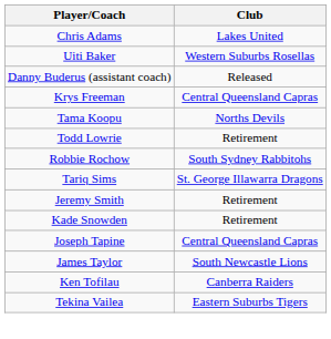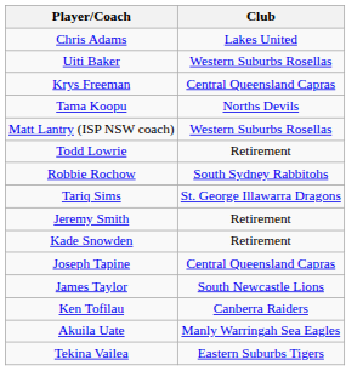 <table class="wikitable sortable" style="text-align: center; font-size:90%">
 <tr style="background:#efefef;">
 <th>Player/Coach</th>
 <th>Club</th>
 </tr>
 <tr>
 <td><a href='#'>Chris Adams</a></td>
 <td><a href='#'>Lakes United</a></td>
 </tr>
 <tr>
 <td><a href='#'>Uiti Baker</a></td>
 <td><a href='#'>Western Suburbs Rosellas</a></td>
 </tr>
 <tr>
-<td><a href='#'>Danny Buderus</a> (assistant coach)</td>
-<td>Released</td>
-</tr>
-<tr>
 <td><a href='#'>Krys Freeman</a></td>
 <td><a href='#'>Central Queensland Capras</a></td>
 </tr>
 <tr>
 <td><a href='#'>Tama Koopu</a></td>
 <td><a href='#'>Norths Devils</a></td>
+</tr>
+<tr>
+<td><a href='#'>Matt Lantry</a> (ISP NSW coach)</td>
+<td><a href='#'>Western Suburbs Rosellas</a></td>
 </tr>
 <tr>
 <td><a href='#'>Todd Lowrie</a></td>
 <td>Retirement</td>
 </tr>
 <tr>
 <td><a href='#'>Robbie Rochow</a></td>
 <td><a href='#'>South Sydney Rabbitohs</a></td>
 </tr>
 <tr>
 <td><a href='#'>Tariq Sims</a></td>
 <td><a href='#'>St. George Illawarra Dragons</a></td>
 </tr>
 <tr>
 <td><a href='#'>Jeremy Smith</a></td>
 <td>Retirement</td>
 </tr>
 <tr>
 <td><a href='#'>Kade Snowden</a></td>
 <td>Retirement</td>
 </tr>
 <tr>
 <td><a href='#'>Joseph Tapine</a></td>
 <td><a href='#'>Central Queensland Capras</a></td>
 </tr>
 <tr>
 <td><a href='#'>James Taylor</a></td>
 <td><a href='#'>South Newcastle Lions</a></td>
 </tr>
 <tr>
 <td><a href='#'>Ken Tofilau</a></td>
 <td><a href='#'>Canberra Raiders</a></td>
 </tr>
 <tr>
+<td><a href='#'>Akuila Uate</a></td>
+<td><a href='#'>Manly Warringah Sea Eagles</a></td>
+</tr>
+<tr>
 <td><a href='#'>Tekina Vailea</a></td>
 <td><a href='#'>Eastern Suburbs Tigers</a></td>
 </tr>
 </table>
